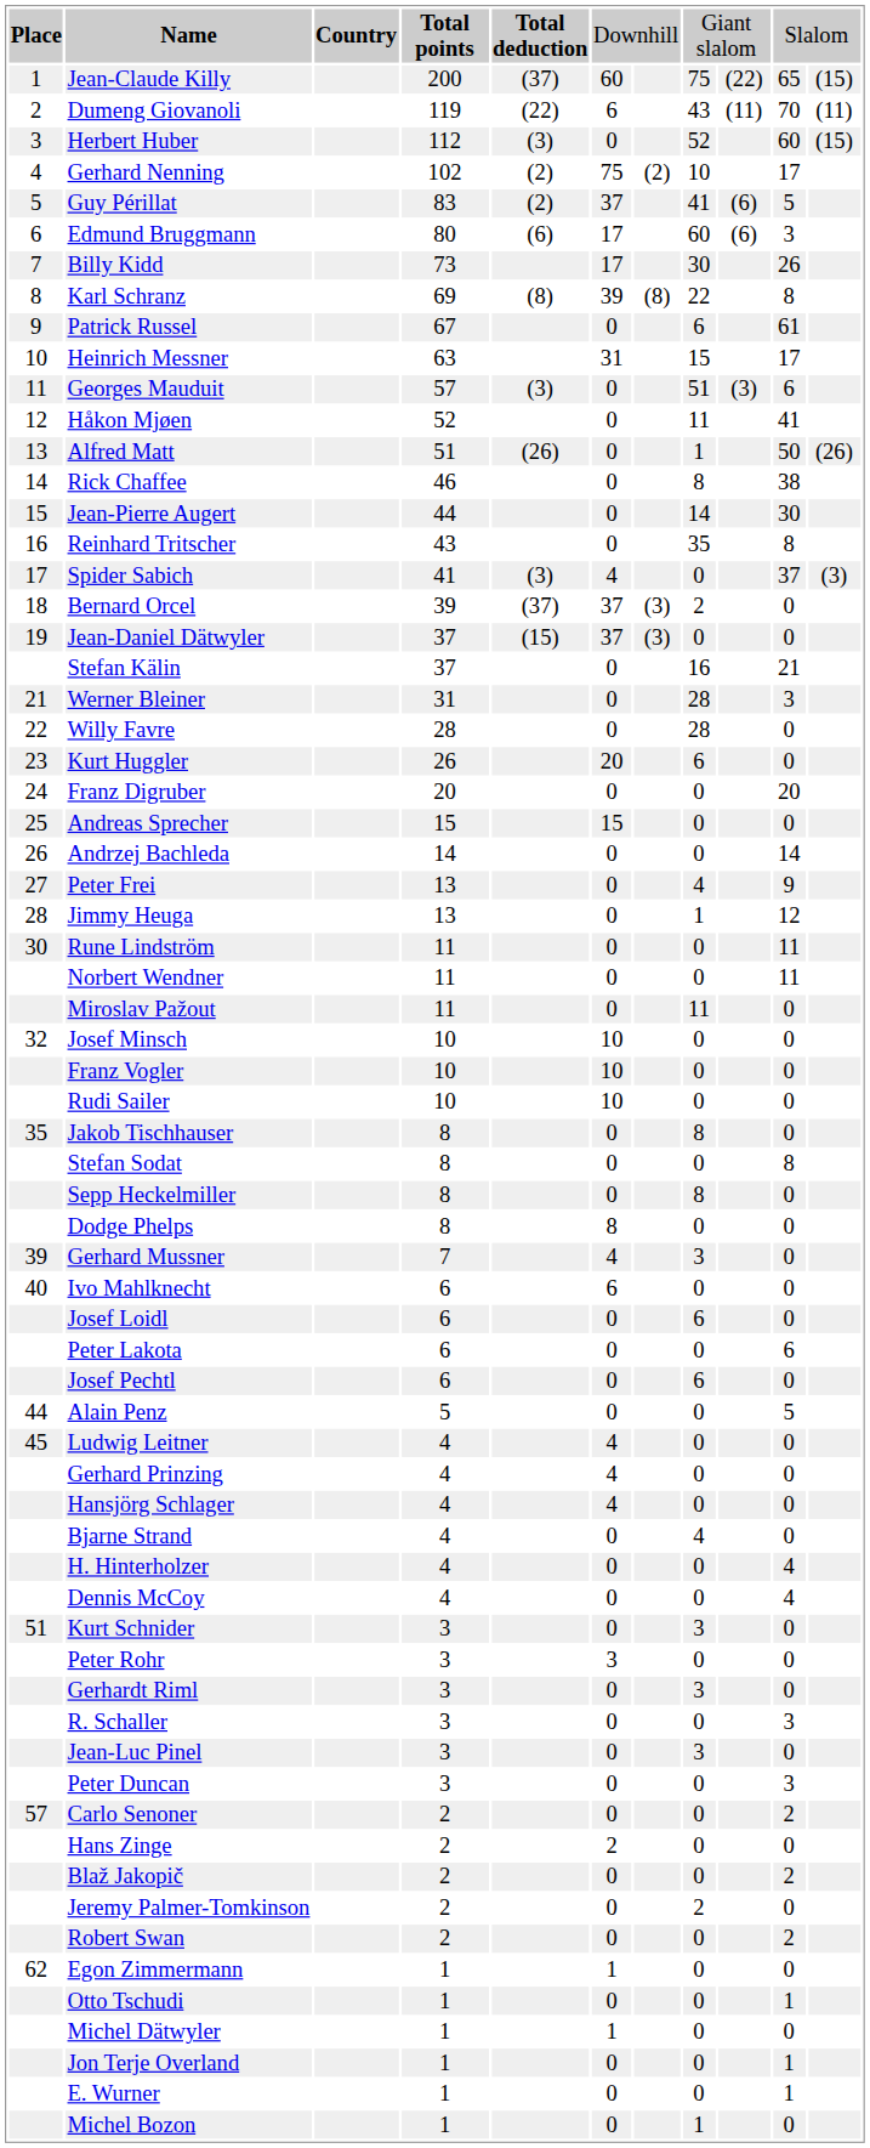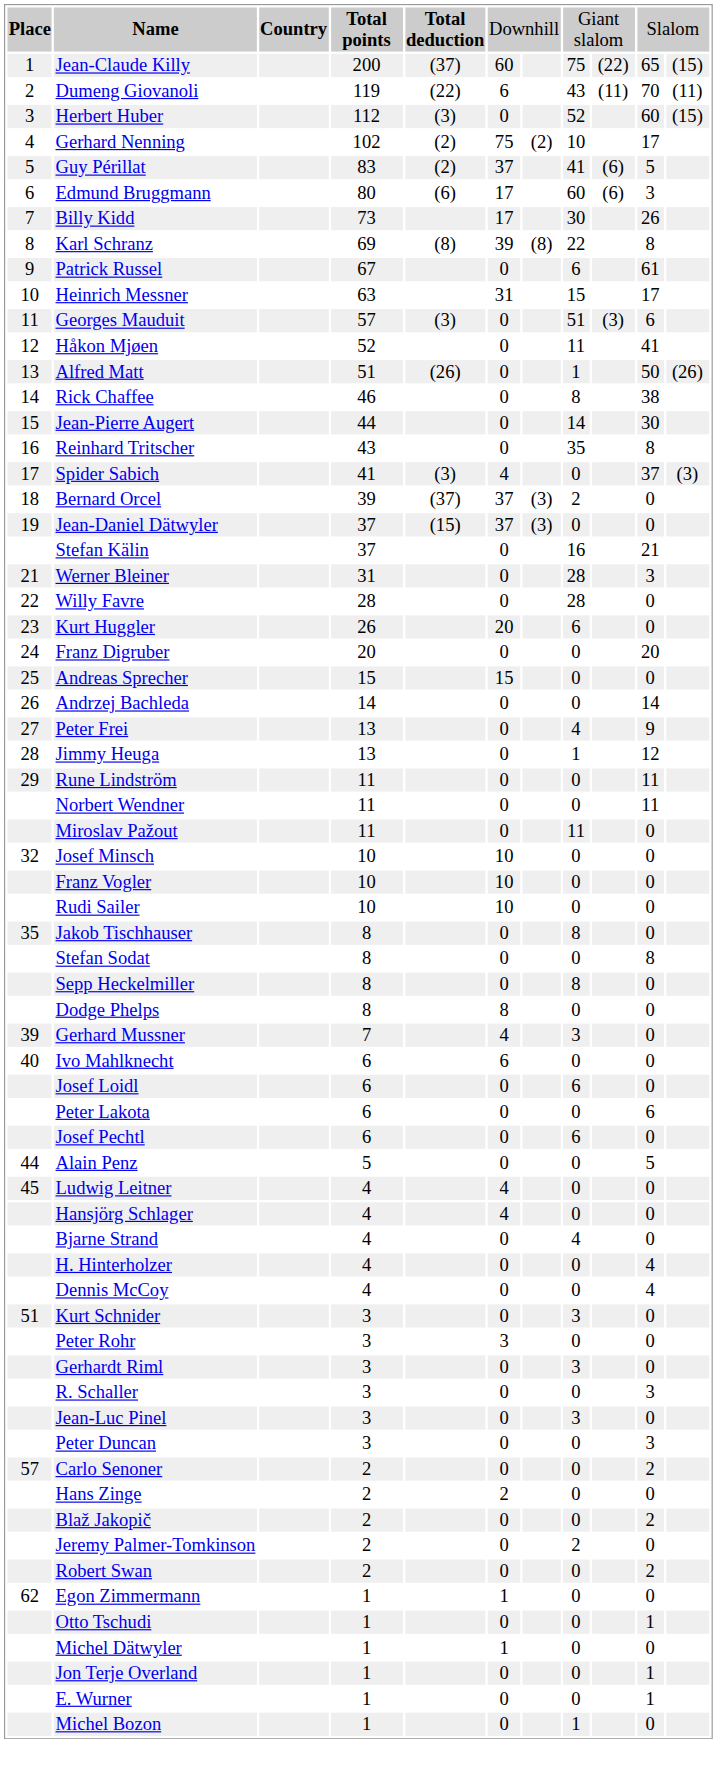 <table border="0" style="border: 1px solid #999; background-color:#FFFFFF; text-align:center">
 <tr align="center" bgcolor="#CCCCCC">
 <td><strong>Place</strong></td>
 <td><strong>Name</strong></td>
 <td><strong>Country</strong></td>
 <td width="60"><strong>Total<br>points</strong></td>
 <td><strong>Total<br>deduction</strong></td>
 <td colspan=2 width="60">Downhill</td>
 <td colspan=2 width="60">Giant<br>slalom</td>
 <td colspan=2 width="60">Slalom</td>
 </tr>
 <tr bgcolor="#EFEFEF">
 <td>1</td>
 <td align="left"><a href='#'>Jean-Claude Killy</a></td>
 <td align="left"></td>
 <td>200</td>
 <td>(37)</td>
 <td>60</td>
 <td></td>
 <td>75</td>
 <td>(22)</td>
 <td>65</td>
 <td>(15)</td>
 </tr>
 <tr>
 <td>2</td>
 <td align="left"><a href='#'>Dumeng Giovanoli</a></td>
 <td align="left"></td>
 <td>119</td>
 <td>(22)</td>
 <td>6</td>
 <td></td>
 <td>43</td>
 <td>(11)</td>
 <td>70</td>
 <td>(11)</td>
 </tr>
 <tr bgcolor="#EFEFEF">
 <td>3</td>
 <td align="left"><a href='#'>Herbert Huber</a></td>
 <td align="left"></td>
 <td>112</td>
 <td>(3)</td>
 <td>0</td>
 <td></td>
 <td>52</td>
 <td></td>
 <td>60</td>
 <td>(15)</td>
 </tr>
 <tr>
 <td>4</td>
 <td align="left"><a href='#'>Gerhard Nenning</a></td>
 <td align="left"></td>
 <td>102</td>
 <td>(2)</td>
 <td>75</td>
 <td>(2)</td>
 <td>10</td>
 <td></td>
 <td>17</td>
 <td></td>
 </tr>
 <tr bgcolor="#EFEFEF">
 <td>5</td>
 <td align="left"><a href='#'>Guy Périllat</a></td>
 <td align="left"></td>
 <td>83</td>
 <td>(2)</td>
 <td>37</td>
 <td></td>
 <td>41</td>
 <td>(6)</td>
 <td>5</td>
 <td></td>
 </tr>
 <tr>
 <td>6</td>
 <td align="left"><a href='#'>Edmund Bruggmann</a></td>
 <td align="left"></td>
 <td>80</td>
 <td>(6)</td>
 <td>17</td>
 <td></td>
 <td>60</td>
 <td>(6)</td>
 <td>3</td>
 <td></td>
 </tr>
 <tr bgcolor="#EFEFEF">
 <td>7</td>
 <td align="left"><a href='#'>Billy Kidd</a></td>
 <td align="left"></td>
 <td>73</td>
 <td></td>
 <td>17</td>
 <td></td>
 <td>30</td>
 <td></td>
 <td>26</td>
 <td></td>
 </tr>
 <tr>
 <td>8</td>
 <td align="left"><a href='#'>Karl Schranz</a></td>
 <td align="left"></td>
 <td>69</td>
 <td>(8)</td>
 <td>39</td>
 <td>(8)</td>
 <td>22</td>
 <td></td>
 <td>8</td>
 <td></td>
 </tr>
 <tr bgcolor="#EFEFEF">
 <td>9</td>
 <td align="left"><a href='#'>Patrick Russel</a></td>
 <td align="left"></td>
 <td>67</td>
 <td></td>
 <td>0</td>
 <td></td>
 <td>6</td>
 <td></td>
 <td>61</td>
 <td></td>
 </tr>
 <tr>
 <td>10</td>
 <td align="left"><a href='#'>Heinrich Messner</a></td>
 <td align="left"></td>
 <td>63</td>
 <td></td>
 <td>31</td>
 <td></td>
 <td>15</td>
 <td></td>
 <td>17</td>
 <td></td>
 </tr>
 <tr bgcolor="#EFEFEF">
 <td>11</td>
 <td align="left"><a href='#'>Georges Mauduit</a></td>
 <td align="left"></td>
 <td>57</td>
 <td>(3)</td>
 <td>0</td>
 <td></td>
 <td>51</td>
 <td>(3)</td>
 <td>6</td>
 <td></td>
 </tr>
 <tr>
 <td>12</td>
 <td align="left"><a href='#'>Håkon Mjøen</a></td>
 <td align="left"></td>
 <td>52</td>
 <td></td>
 <td>0</td>
 <td></td>
 <td>11</td>
 <td></td>
 <td>41</td>
 <td></td>
 </tr>
 <tr bgcolor="#EFEFEF">
 <td>13</td>
 <td align="left"><a href='#'>Alfred Matt</a></td>
 <td align="left"></td>
 <td>51</td>
 <td>(26)</td>
 <td>0</td>
 <td></td>
 <td>1</td>
 <td></td>
 <td>50</td>
 <td>(26)</td>
 </tr>
 <tr>
 <td>14</td>
 <td align="left"><a href='#'>Rick Chaffee</a></td>
 <td align="left"></td>
 <td>46</td>
 <td></td>
 <td>0</td>
 <td></td>
 <td>8</td>
 <td></td>
 <td>38</td>
 <td></td>
 </tr>
 <tr bgcolor="#EFEFEF">
 <td>15</td>
 <td align="left"><a href='#'>Jean-Pierre Augert</a></td>
 <td align="left"></td>
 <td>44</td>
 <td></td>
 <td>0</td>
 <td></td>
 <td>14</td>
 <td></td>
 <td>30</td>
 <td></td>
 </tr>
 <tr>
 <td>16</td>
 <td align="left"><a href='#'>Reinhard Tritscher</a></td>
 <td align="left"></td>
 <td>43</td>
 <td></td>
 <td>0</td>
 <td></td>
 <td>35</td>
 <td></td>
 <td>8</td>
 <td></td>
 </tr>
 <tr bgcolor="#EFEFEF">
 <td>17</td>
 <td align="left"><a href='#'>Spider Sabich</a></td>
 <td align="left"></td>
 <td>41</td>
 <td>(3)</td>
 <td>4</td>
 <td></td>
 <td>0</td>
 <td></td>
 <td>37</td>
 <td>(3)</td>
 </tr>
 <tr>
 <td>18</td>
 <td align="left"><a href='#'>Bernard Orcel</a></td>
 <td align="left"></td>
 <td>39</td>
 <td>(37)</td>
 <td>37</td>
 <td>(3)</td>
 <td>2</td>
 <td></td>
 <td>0</td>
 <td></td>
 </tr>
 <tr bgcolor="#EFEFEF">
 <td>19</td>
 <td align="left"><a href='#'>Jean-Daniel Dätwyler</a></td>
 <td align="left"></td>
 <td>37</td>
 <td>(15)</td>
 <td>37</td>
 <td>(3)</td>
 <td>0</td>
 <td></td>
 <td>0</td>
 <td></td>
 </tr>
 <tr>
 <td></td>
 <td align="left"><a href='#'>Stefan Kälin</a></td>
 <td align="left"></td>
 <td>37</td>
 <td></td>
 <td>0</td>
 <td></td>
 <td>16</td>
 <td></td>
 <td>21</td>
 <td></td>
 </tr>
 <tr bgcolor="#EFEFEF">
 <td>21</td>
 <td align="left"><a href='#'>Werner Bleiner</a></td>
 <td align="left"></td>
 <td>31</td>
 <td></td>
 <td>0</td>
 <td></td>
 <td>28</td>
 <td></td>
 <td>3</td>
 <td></td>
 </tr>
 <tr>
 <td>22</td>
 <td align="left"><a href='#'>Willy Favre</a></td>
 <td align="left"></td>
 <td>28</td>
 <td></td>
 <td>0</td>
 <td></td>
 <td>28</td>
 <td></td>
 <td>0</td>
 <td></td>
 </tr>
 <tr bgcolor="#EFEFEF">
 <td>23</td>
 <td align="left"><a href='#'>Kurt Huggler</a></td>
 <td align="left"></td>
 <td>26</td>
 <td></td>
 <td>20</td>
 <td></td>
 <td>6</td>
 <td></td>
 <td>0</td>
 <td></td>
 </tr>
 <tr>
 <td>24</td>
 <td align="left"><a href='#'>Franz Digruber</a></td>
 <td align="left"></td>
 <td>20</td>
 <td></td>
 <td>0</td>
 <td></td>
 <td>0</td>
 <td></td>
 <td>20</td>
 <td></td>
 </tr>
 <tr bgcolor="#EFEFEF">
 <td>25</td>
 <td align="left"><a href='#'>Andreas Sprecher</a></td>
 <td align="left"></td>
 <td>15</td>
 <td></td>
 <td>15</td>
 <td></td>
 <td>0</td>
 <td></td>
 <td>0</td>
 <td></td>
 </tr>
 <tr>
 <td>26</td>
 <td align="left"><a href='#'>Andrzej Bachleda</a></td>
 <td align="left"></td>
 <td>14</td>
 <td></td>
 <td>0</td>
 <td></td>
 <td>0</td>
 <td></td>
 <td>14</td>
 <td></td>
 </tr>
 <tr bgcolor="#EFEFEF">
 <td>27</td>
 <td align="left"><a href='#'>Peter Frei</a></td>
 <td align="left"></td>
 <td>13</td>
 <td></td>
 <td>0</td>
 <td></td>
 <td>4</td>
 <td></td>
 <td>9</td>
 <td></td>
 </tr>
 <tr>
 <td>28</td>
 <td align="left"><a href='#'>Jimmy Heuga</a></td>
 <td align="left"></td>
 <td>13</td>
 <td></td>
 <td>0</td>
 <td></td>
 <td>1</td>
 <td></td>
 <td>12</td>
 <td></td>
 </tr>
 <tr bgcolor="#EFEFEF">
-<td>30</td>
+<td>29</td>
 <td align="left"><a href='#'>Rune Lindström</a></td>
 <td align="left"></td>
 <td>11</td>
 <td></td>
 <td>0</td>
 <td></td>
 <td>0</td>
 <td></td>
 <td>11</td>
 <td></td>
 </tr>
 <tr>
 <td></td>
 <td align="left"><a href='#'>Norbert Wendner</a></td>
 <td align="left"></td>
 <td>11</td>
 <td></td>
 <td>0</td>
 <td></td>
 <td>0</td>
 <td></td>
 <td>11</td>
 <td></td>
 </tr>
 <tr bgcolor="#EFEFEF">
 <td></td>
 <td align="left"><a href='#'>Miroslav Pažout</a></td>
 <td align="left"></td>
 <td>11</td>
 <td></td>
 <td>0</td>
 <td></td>
 <td>11</td>
 <td></td>
 <td>0</td>
 <td></td>
 </tr>
 <tr>
 <td>32</td>
 <td align="left"><a href='#'>Josef Minsch</a></td>
 <td align="left"></td>
 <td>10</td>
 <td></td>
 <td>10</td>
 <td></td>
 <td>0</td>
 <td></td>
 <td>0</td>
 <td></td>
 </tr>
 <tr bgcolor="#EFEFEF">
 <td></td>
 <td align="left"><a href='#'>Franz Vogler</a></td>
 <td align="left"></td>
 <td>10</td>
 <td></td>
 <td>10</td>
 <td></td>
 <td>0</td>
 <td></td>
 <td>0</td>
 <td></td>
 </tr>
 <tr>
 <td></td>
 <td align="left"><a href='#'>Rudi Sailer</a></td>
 <td align="left"></td>
 <td>10</td>
 <td></td>
 <td>10</td>
 <td></td>
 <td>0</td>
 <td></td>
 <td>0</td>
 <td></td>
 </tr>
 <tr bgcolor="#EFEFEF">
 <td>35</td>
 <td align="left"><a href='#'>Jakob Tischhauser</a></td>
 <td align="left"></td>
 <td>8</td>
 <td></td>
 <td>0</td>
 <td></td>
 <td>8</td>
 <td></td>
 <td>0</td>
 <td></td>
 </tr>
 <tr>
 <td></td>
 <td align="left"><a href='#'>Stefan Sodat</a></td>
 <td align="left"></td>
 <td>8</td>
 <td></td>
 <td>0</td>
 <td></td>
 <td>0</td>
 <td></td>
 <td>8</td>
 <td></td>
 </tr>
 <tr bgcolor="#EFEFEF">
 <td></td>
 <td align="left"><a href='#'>Sepp Heckelmiller</a></td>
 <td align="left"></td>
 <td>8</td>
 <td></td>
 <td>0</td>
 <td></td>
 <td>8</td>
 <td></td>
 <td>0</td>
 <td></td>
 </tr>
 <tr>
 <td></td>
 <td align="left"><a href='#'>Dodge Phelps</a></td>
 <td align="left"></td>
 <td>8</td>
 <td></td>
 <td>8</td>
 <td></td>
 <td>0</td>
 <td></td>
 <td>0</td>
 <td></td>
 </tr>
 <tr bgcolor="#EFEFEF">
 <td>39</td>
 <td align="left"><a href='#'>Gerhard Mussner</a></td>
 <td align="left"></td>
 <td>7</td>
 <td></td>
 <td>4</td>
 <td></td>
 <td>3</td>
 <td></td>
 <td>0</td>
 <td></td>
 </tr>
 <tr>
 <td>40</td>
 <td align="left"><a href='#'>Ivo Mahlknecht</a></td>
 <td align="left"></td>
 <td>6</td>
 <td></td>
 <td>6</td>
 <td></td>
 <td>0</td>
 <td></td>
 <td>0</td>
 <td></td>
 </tr>
 <tr bgcolor="#EFEFEF">
 <td></td>
 <td align="left"><a href='#'>Josef Loidl</a></td>
 <td align="left"></td>
 <td>6</td>
 <td></td>
 <td>0</td>
 <td></td>
 <td>6</td>
 <td></td>
 <td>0</td>
 <td></td>
 </tr>
 <tr>
 <td></td>
 <td align="left"><a href='#'>Peter Lakota</a></td>
 <td align="left"></td>
 <td>6</td>
 <td></td>
 <td>0</td>
 <td></td>
 <td>0</td>
 <td></td>
 <td>6</td>
 <td></td>
 </tr>
 <tr bgcolor="#EFEFEF">
 <td></td>
 <td align="left"><a href='#'>Josef Pechtl</a></td>
 <td align="left"></td>
 <td>6</td>
 <td></td>
 <td>0</td>
 <td></td>
 <td>6</td>
 <td></td>
 <td>0</td>
 <td></td>
 </tr>
 <tr>
 <td>44</td>
 <td align="left"><a href='#'>Alain Penz</a></td>
 <td align="left"></td>
 <td>5</td>
 <td></td>
 <td>0</td>
 <td></td>
 <td>0</td>
 <td></td>
 <td>5</td>
 <td></td>
 </tr>
 <tr bgcolor="#EFEFEF">
 <td>45</td>
 <td align="left"><a href='#'>Ludwig Leitner</a></td>
-<td align="left"></td>
-<td>4</td>
-<td></td>
-<td>4</td>
-<td></td>
-<td>0</td>
-<td></td>
-<td>0</td>
-<td></td>
-</tr>
-<tr>
-<td></td>
-<td align="left"><a href='#'>Gerhard Prinzing</a></td>
 <td align="left"></td>
 <td>4</td>
 <td></td>
 <td>4</td>
 <td></td>
 <td>0</td>
 <td></td>
 <td>0</td>
 <td></td>
 </tr>
 <tr bgcolor="#EFEFEF">
 <td></td>
 <td align="left"><a href='#'>Hansjörg Schlager</a></td>
 <td align="left"></td>
 <td>4</td>
 <td></td>
 <td>4</td>
 <td></td>
 <td>0</td>
 <td></td>
 <td>0</td>
 <td></td>
 </tr>
 <tr>
 <td></td>
 <td align="left"><a href='#'>Bjarne Strand</a></td>
 <td align="left"></td>
 <td>4</td>
 <td></td>
 <td>0</td>
 <td></td>
 <td>4</td>
 <td></td>
 <td>0</td>
 <td></td>
 </tr>
 <tr bgcolor="#EFEFEF">
 <td></td>
 <td align="left"><a href='#'>H. Hinterholzer</a></td>
 <td align="left"></td>
 <td>4</td>
 <td></td>
 <td>0</td>
 <td></td>
 <td>0</td>
 <td></td>
 <td>4</td>
 <td></td>
 </tr>
 <tr>
 <td></td>
 <td align="left"><a href='#'>Dennis McCoy</a></td>
 <td align="left"></td>
 <td>4</td>
 <td></td>
 <td>0</td>
 <td></td>
 <td>0</td>
 <td></td>
 <td>4</td>
 <td></td>
 </tr>
 <tr bgcolor="#EFEFEF">
 <td>51</td>
 <td align="left"><a href='#'>Kurt Schnider</a></td>
 <td align="left"></td>
 <td>3</td>
 <td></td>
 <td>0</td>
 <td></td>
 <td>3</td>
 <td></td>
 <td>0</td>
 <td></td>
 </tr>
 <tr>
 <td></td>
 <td align="left"><a href='#'>Peter Rohr</a></td>
 <td align="left"></td>
 <td>3</td>
 <td></td>
 <td>3</td>
 <td></td>
 <td>0</td>
 <td></td>
 <td>0</td>
 <td></td>
 </tr>
 <tr bgcolor="#EFEFEF">
 <td></td>
 <td align="left"><a href='#'>Gerhardt Riml</a></td>
 <td align="left"></td>
 <td>3</td>
 <td></td>
 <td>0</td>
 <td></td>
 <td>3</td>
 <td></td>
 <td>0</td>
 <td></td>
 </tr>
 <tr>
 <td></td>
 <td align="left"><a href='#'>R. Schaller</a></td>
 <td align="left"></td>
 <td>3</td>
 <td></td>
 <td>0</td>
 <td></td>
 <td>0</td>
 <td></td>
 <td>3</td>
 <td></td>
 </tr>
 <tr bgcolor="#EFEFEF">
 <td></td>
 <td align="left"><a href='#'>Jean-Luc Pinel</a></td>
 <td align="left"></td>
 <td>3</td>
 <td></td>
 <td>0</td>
 <td></td>
 <td>3</td>
 <td></td>
 <td>0</td>
 <td></td>
 </tr>
 <tr>
 <td></td>
 <td align="left"><a href='#'>Peter Duncan</a></td>
 <td align="left"></td>
 <td>3</td>
 <td></td>
 <td>0</td>
 <td></td>
 <td>0</td>
 <td></td>
 <td>3</td>
 <td></td>
 </tr>
 <tr bgcolor="#EFEFEF">
 <td>57</td>
 <td align="left"><a href='#'>Carlo Senoner</a></td>
 <td align="left"></td>
 <td>2</td>
 <td></td>
 <td>0</td>
 <td></td>
 <td>0</td>
 <td></td>
 <td>2</td>
 <td></td>
 </tr>
 <tr>
 <td></td>
 <td align="left"><a href='#'>Hans Zinge</a></td>
 <td align="left"></td>
 <td>2</td>
 <td></td>
 <td>2</td>
 <td></td>
 <td>0</td>
 <td></td>
 <td>0</td>
 <td></td>
 </tr>
 <tr bgcolor="#EFEFEF">
 <td></td>
 <td align="left"><a href='#'>Blaž Jakopič</a></td>
 <td align="left"></td>
 <td>2</td>
 <td></td>
 <td>0</td>
 <td></td>
 <td>0</td>
 <td></td>
 <td>2</td>
 <td></td>
 </tr>
 <tr>
 <td></td>
 <td align="left"><a href='#'>Jeremy Palmer-Tomkinson</a></td>
 <td align="left"></td>
 <td>2</td>
 <td></td>
 <td>0</td>
 <td></td>
 <td>2</td>
 <td></td>
 <td>0</td>
 <td></td>
 </tr>
 <tr bgcolor="#EFEFEF">
 <td></td>
 <td align="left"><a href='#'>Robert Swan</a></td>
 <td align="left"></td>
 <td>2</td>
 <td></td>
 <td>0</td>
 <td></td>
 <td>0</td>
 <td></td>
 <td>2</td>
 <td></td>
 </tr>
 <tr>
 <td>62</td>
 <td align="left"><a href='#'>Egon Zimmermann</a></td>
 <td align="left"></td>
 <td>1</td>
 <td></td>
 <td>1</td>
 <td></td>
 <td>0</td>
 <td></td>
 <td>0</td>
 <td></td>
 </tr>
 <tr bgcolor="#EFEFEF">
 <td></td>
 <td align="left"><a href='#'>Otto Tschudi</a></td>
 <td align="left"></td>
 <td>1</td>
 <td></td>
 <td>0</td>
 <td></td>
 <td>0</td>
 <td></td>
 <td>1</td>
 <td></td>
 </tr>
 <tr>
 <td></td>
 <td align="left"><a href='#'>Michel Dätwyler</a></td>
 <td align="left"></td>
 <td>1</td>
 <td></td>
 <td>1</td>
 <td></td>
 <td>0</td>
 <td></td>
 <td>0</td>
 <td></td>
 </tr>
 <tr bgcolor="#EFEFEF">
 <td></td>
 <td align="left"><a href='#'>Jon Terje Overland</a></td>
 <td align="left"></td>
 <td>1</td>
 <td></td>
 <td>0</td>
 <td></td>
 <td>0</td>
 <td></td>
 <td>1</td>
 <td></td>
 </tr>
 <tr>
 <td></td>
 <td align="left"><a href='#'>E. Wurner</a></td>
 <td align="left"></td>
 <td>1</td>
 <td></td>
 <td>0</td>
 <td></td>
 <td>0</td>
 <td></td>
 <td>1</td>
 <td></td>
 </tr>
 <tr bgcolor="#EFEFEF">
 <td></td>
 <td align="left"><a href='#'>Michel Bozon</a></td>
 <td align="left"></td>
 <td>1</td>
 <td></td>
 <td>0</td>
 <td></td>
 <td>1</td>
 <td></td>
 <td>0</td>
 <td></td>
 </tr>
 </table>
